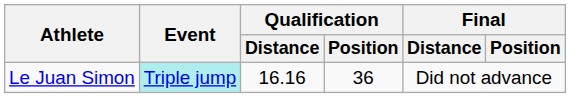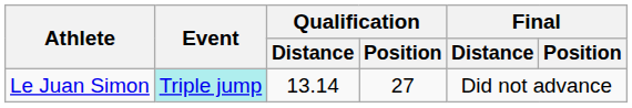 <table class=wikitable style="font-size:90%">
 <tr>
 <th rowspan="2">Athlete</th>
 <th rowspan="2">Event</th>
 <th colspan="2">Qualification</th>
 <th colspan="2">Final</th>
 </tr>
 <tr style="font-size:95%">
 <th>Distance</th>
 <th>Position</th>
 <th>Distance</th>
 <th>Position</th>
 </tr>
 <tr align=center>
 <td align=left><a href='#'>Le Juan Simon</a></td>
 <td align=left style="background: paleturquoise;"><a href='#'>Triple jump</a></td>
-<td>16.16</td>
-<td>36</td>
+<td>13.14</td>
+<td>27</td>
 <td colspan=2>Did not advance</td>
 </tr>
 </table>
